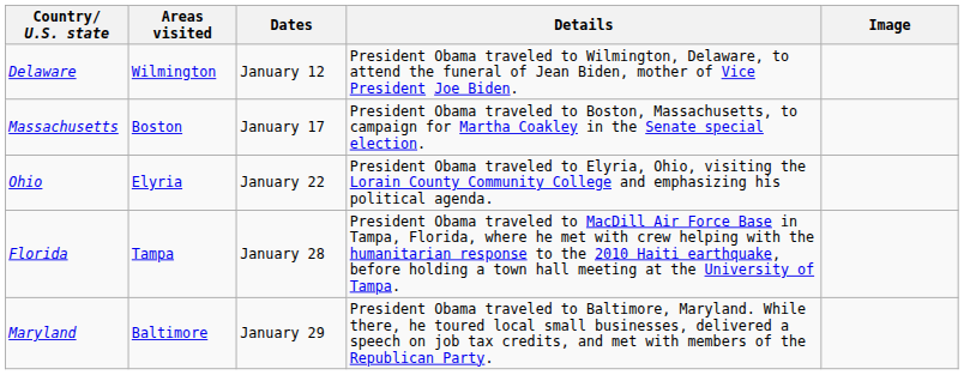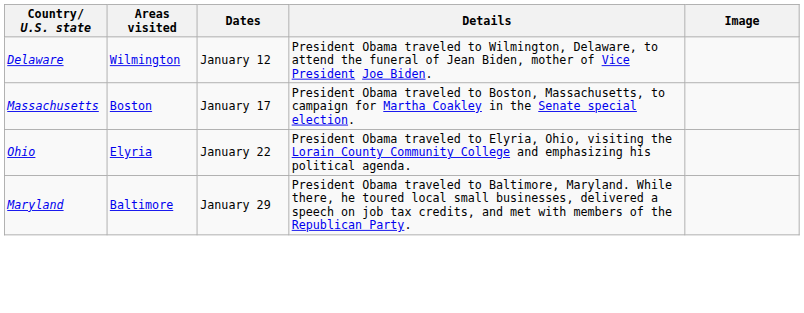 <table class="wikitable" style="margin: 1em auto 1em auto">
 <tr>
 <th width=110>Country/<br><em>U.S. state</em></th>
 <th width=100>Areas visited</th>
 <th width=110>Dates</th>
 <th width=550>Details</th>
 <th width=150>Image</th>
 </tr>
 <tr>
 <td> <em><a href='#'>Delaware</a></em></td>
 <td><a href='#'>Wilmington</a></td>
 <td>January 12</td>
 <td>President Obama traveled to Wilmington, Delaware, to attend the funeral of Jean Biden, mother of <a href='#'>Vice President</a> <a href='#'>Joe Biden</a>.</td>
 <td></td>
 </tr>
 <tr>
 <td> <em><a href='#'>Massachusetts</a></em></td>
 <td><a href='#'>Boston</a></td>
 <td>January 17</td>
 <td>President Obama traveled to Boston, Massachusetts, to campaign for <a href='#'>Martha Coakley</a> in the <a href='#'>Senate special election</a>.</td>
 <td></td>
 </tr>
 <tr>
 <td> <em><a href='#'>Ohio</a></em></td>
 <td><a href='#'>Elyria</a></td>
 <td>January 22</td>
 <td>President Obama traveled to Elyria, Ohio, visiting the <a href='#'>Lorain County Community College</a> and emphasizing his political agenda.</td>
 <td></td>
 </tr>
 <tr>
-<td> <em><a href='#'>Florida</a></em></td>
-<td><a href='#'>Tampa</a></td>
-<td>January 28</td>
-<td>President Obama traveled to <a href='#'>MacDill Air Force Base</a> in Tampa, Florida, where he met with crew helping with the <a href='#'>humanitarian response</a> to the <a href='#'>2010 Haiti earthquake</a>, before holding a town hall meeting at the <a href='#'>University of Tampa</a>.</td>
-<td></td>
-</tr>
-<tr>
 <td> <em><a href='#'>Maryland</a></em></td>
 <td><a href='#'>Baltimore</a></td>
 <td>January 29</td>
 <td>President Obama traveled to Baltimore, Maryland. While there, he toured local small businesses, delivered a speech on job tax credits, and met with members of the <a href='#'>Republican Party</a>.</td>
 <td></td>
 </tr>
 </table>
